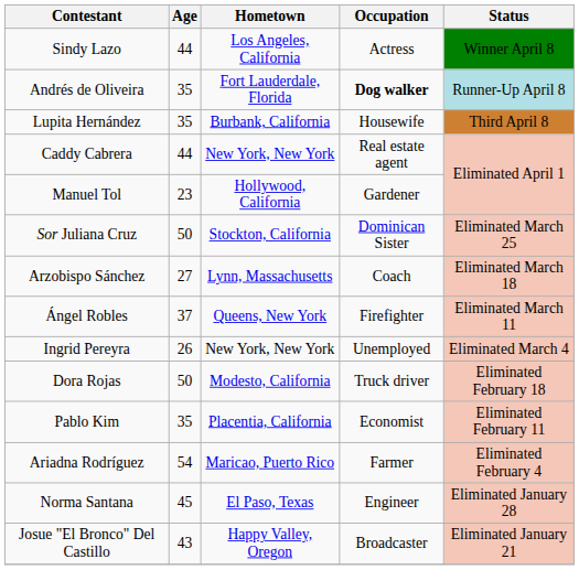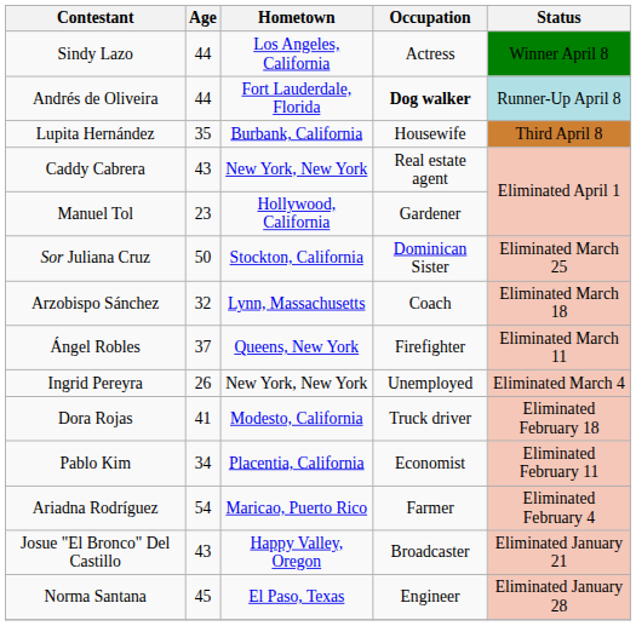 <table class="wikitable sortable plainrowheaders" style="text-align:center">
 <tr>
 <th>Contestant</th>
 <th>Age</th>
 <th>Hometown</th>
 <th>Occupation</th>
 <th>Status</th>
 </tr>
 <tr>
 <td>Sindy Lazo</td>
 <td>44</td>
 <td><a href='#'>Los Angeles, California</a></td>
 <td>Actress</td>
 <td style="background:green;"><span>Winner April 8</span></td>
 </tr>
 <tr>
 <td>Andrés de Oliveira</td>
-<td>35</td>
+<td>44</td>
 <td><a href='#'>Fort Lauderdale, Florida</a></td>
 <td><strong>Dog walker</strong></td>
 <td style="background:#B0E0E6; text-align:center;">Runner-Up April 8</td>
 </tr>
 <tr>
 <td>Lupita Hernández</td>
 <td>35</td>
 <td><a href='#'>Burbank, California</a></td>
 <td>Housewife</td>
 <td style="background:#CD7F32; text-align:center;">Third April 8</td>
 </tr>
 <tr>
 <td>Caddy Cabrera</td>
-<td>44</td>
+<td>43</td>
 <td><a href='#'>New York, New York</a></td>
 <td>Real estate agent</td>
 <td style="background:#f4c7b8; text-align:center;" rowspan="2">Eliminated April 1</td>
 </tr>
 <tr>
 <td>Manuel Tol</td>
 <td>23</td>
 <td><a href='#'>Hollywood, California</a></td>
 <td>Gardener</td>
 </tr>
 <tr>
 <td><em>Sor</em> Juliana Cruz</td>
 <td>50</td>
 <td><a href='#'>Stockton, California</a></td>
 <td><a href='#'>Dominican</a> Sister</td>
 <td style="background:#f4c7b8; text-align:center;">Eliminated March 25</td>
 </tr>
 <tr>
 <td>Arzobispo Sánchez</td>
-<td>27</td>
+<td>32</td>
 <td><a href='#'>Lynn, Massachusetts</a></td>
 <td>Coach</td>
 <td style="background:#f4c7b8; text-align:center;">Eliminated March 18</td>
 </tr>
 <tr>
 <td>Ángel Robles</td>
 <td>37</td>
 <td><a href='#'>Queens, New York</a></td>
 <td>Firefighter</td>
 <td style="background:#f4c7b8; text-align:center;">Eliminated March 11</td>
 </tr>
 <tr>
 <td>Ingrid Pereyra</td>
 <td>26</td>
 <td>New York, New York</td>
 <td>Unemployed</td>
 <td style="background:#f4c7b8; text-align:center;">Eliminated March 4</td>
 </tr>
 <tr>
 <td>Dora Rojas</td>
-<td>50</td>
+<td>41</td>
 <td><a href='#'>Modesto, California</a></td>
 <td>Truck driver</td>
 <td style="background:#f4c7b8; text-align:center;">Eliminated February 18</td>
 </tr>
 <tr>
 <td>Pablo Kim</td>
-<td>35</td>
+<td>34</td>
 <td><a href='#'>Placentia, California</a></td>
 <td>Economist</td>
 <td style="background:#f4c7b8; text-align:center;">Eliminated February 11</td>
 </tr>
 <tr>
 <td>Ariadna Rodríguez</td>
 <td>54</td>
 <td><a href='#'>Maricao, Puerto Rico</a></td>
 <td>Farmer</td>
 <td style="background:#f4c7b8; text-align:center;">Eliminated February 4</td>
 </tr>
 <tr>
+<td>Josue "El Bronco" Del Castillo</td>
+<td>43</td>
+<td><a href='#'>Happy Valley, Oregon</a></td>
+<td>Broadcaster</td>
+<td style="background:#f4c7b8; text-align:center;">Eliminated January 21</td>
+</tr>
+<tr>
 <td>Norma Santana</td>
 <td>45</td>
 <td><a href='#'>El Paso, Texas</a></td>
 <td>Engineer</td>
 <td style="background:#f4c7b8; text-align:center;">Eliminated January 28</td>
 </tr>
 <tr>
-<td>Josue "El Bronco" Del Castillo</td>
-<td>43</td>
-<td><a href='#'>Happy Valley, Oregon</a></td>
-<td>Broadcaster</td>
-<td style="background:#f4c7b8; text-align:center;">Eliminated January 21</td>
-</tr>
-<tr>
 </tr>
 </table>
